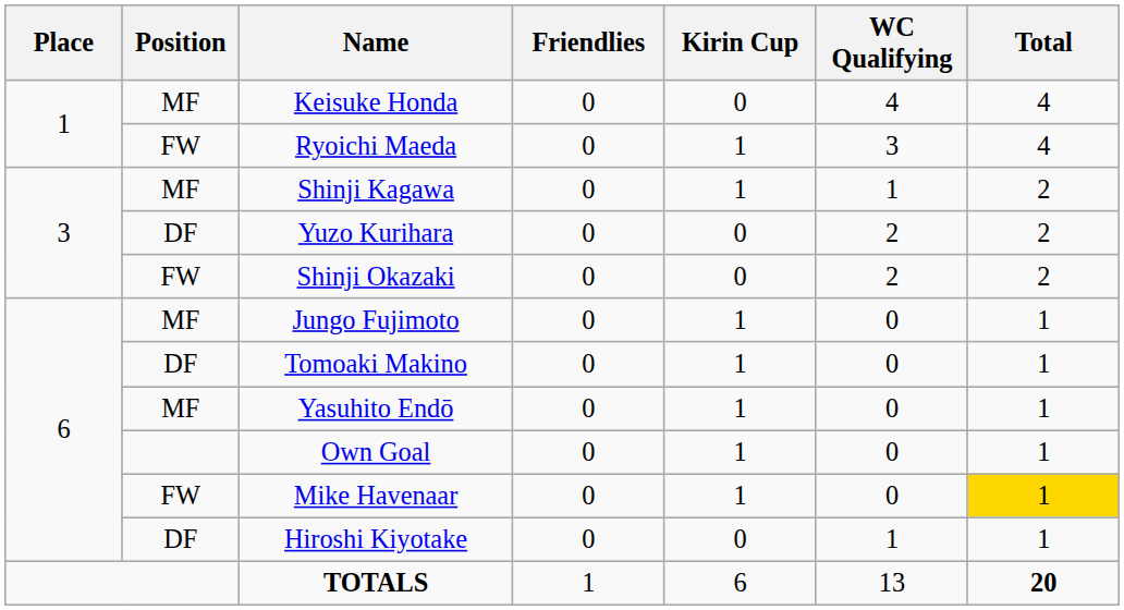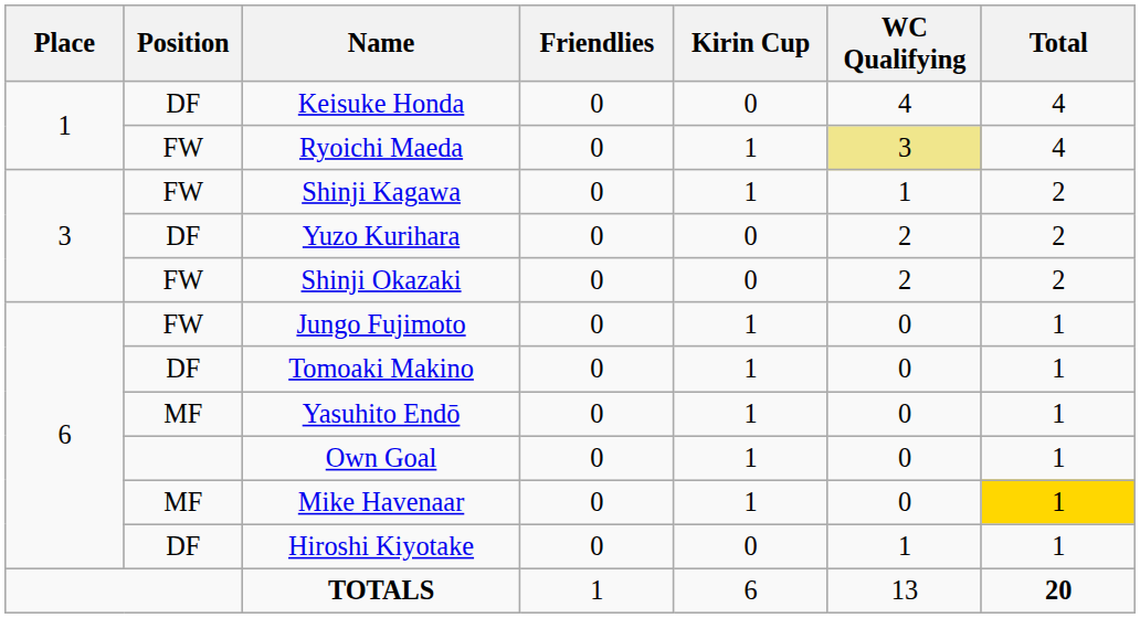 <table class="wikitable" style="font-size: 95%; text-align: center;">
 <tr>
 <th width=60>Place</th>
 <th width=60>Position</th>
 <th width=150>Name</th>
 <th width=80>Friendlies</th>
 <th width=80>Kirin Cup</th>
 <th width=80>WC Qualifying</th>
 <th width=80><strong>Total</strong></th>
 </tr>
 <tr>
 <td rowspan="2">1</td>
-<td>MF</td>
+<td>DF</td>
 <td><a href='#'>Keisuke Honda</a></td>
 <td>0</td>
 <td>0</td>
 <td>4</td>
 <td>4</td>
 </tr>
 <tr>
 <td>FW</td>
 <td><a href='#'>Ryoichi Maeda</a></td>
 <td>0</td>
 <td>1</td>
-<td>3</td>
+<td style="background: khaki;">3</td>
 <td>4</td>
 </tr>
 <tr>
 <td rowspan="3">3</td>
-<td>MF</td>
+<td>FW</td>
 <td><a href='#'>Shinji Kagawa</a></td>
 <td>0</td>
 <td>1</td>
 <td>1</td>
 <td>2</td>
 </tr>
 <tr>
 <td>DF</td>
 <td><a href='#'>Yuzo Kurihara</a></td>
 <td>0</td>
 <td>0</td>
 <td>2</td>
 <td>2</td>
 </tr>
 <tr>
 <td>FW</td>
 <td><a href='#'>Shinji Okazaki</a></td>
 <td>0</td>
 <td>0</td>
 <td>2</td>
 <td>2</td>
 </tr>
 <tr>
 <td rowspan="6">6</td>
-<td>MF</td>
+<td>FW</td>
 <td><a href='#'>Jungo Fujimoto</a></td>
 <td>0</td>
 <td>1</td>
 <td>0</td>
 <td>1</td>
 </tr>
 <tr>
 <td>DF</td>
 <td><a href='#'>Tomoaki Makino</a></td>
 <td>0</td>
 <td>1</td>
 <td>0</td>
 <td>1</td>
 </tr>
 <tr>
 <td>MF</td>
 <td><a href='#'>Yasuhito Endō</a></td>
 <td>0</td>
 <td>1</td>
 <td>0</td>
 <td>1</td>
 </tr>
 <tr>
 <td></td>
 <td><a href='#'>Own Goal</a></td>
 <td>0</td>
 <td>1</td>
 <td>0</td>
 <td>1</td>
 </tr>
 <tr>
-<td>FW</td>
+<td>MF</td>
 <td><a href='#'>Mike Havenaar</a></td>
 <td>0</td>
 <td>1</td>
 <td>0</td>
 <td style="background: gold;">1</td>
 </tr>
 <tr>
 <td>DF</td>
 <td><a href='#'>Hiroshi Kiyotake</a></td>
 <td>0</td>
 <td>0</td>
 <td>1</td>
 <td>1</td>
 </tr>
 <tr>
 <td colspan="2"></td>
 <td><strong>TOTALS</strong></td>
 <td>1</td>
 <td>6</td>
 <td>13</td>
 <td><strong>20</strong></td>
 </tr>
 </table>
